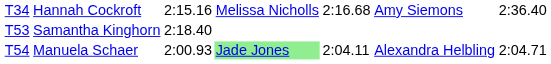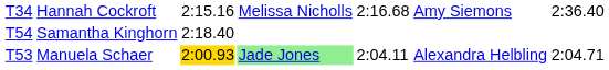 <table>
 <tr>
 <td><a href='#'>T34</a></td>
 <td><a href='#'>Hannah Cockroft</a><br></td>
 <td>2:15.16</td>
 <td><a href='#'>Melissa Nicholls</a><br></td>
 <td>2:16.68</td>
 <td><a href='#'>Amy Siemons</a><br></td>
 <td>2:36.40</td>
 </tr>
 <tr>
-<td><a href='#'>T53</a></td>
+<td><a href='#'>T54</a></td>
 <td><a href='#'>Samantha Kinghorn</a><br></td>
 <td>2:18.40</td>
 <td></td>
 <td></td>
 <td></td>
 <td></td>
 </tr>
 <tr>
-<td><a href='#'>T54</a></td>
+<td><a href='#'>T53</a></td>
 <td><a href='#'>Manuela Schaer</a><br></td>
-<td>2:00.93</td>
+<td style="background: gold;">2:00.93</td>
 <td style="background: lightgreen;"><a href='#'>Jade Jones</a><br></td>
 <td>2:04.11</td>
 <td><a href='#'>Alexandra Helbling</a><br></td>
 <td>2:04.71</td>
 </tr>
 </table>
